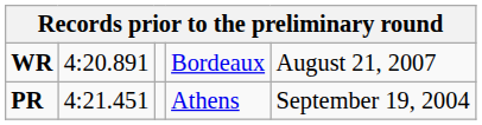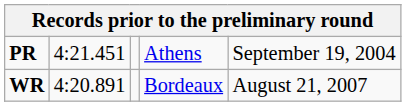 <table class="wikitable">
 <tr>
 <th colspan=5>Records prior to the preliminary round</th>
+</tr>
+<tr>
+<td><strong>PR</strong></td>
+<td>4:21.451</td>
+<td><br><em></em></td>
+<td><a href='#'>Athens</a> </td>
+<td>September 19, 2004</td>
 </tr>
 <tr>
 <td><strong>WR</strong></td>
 <td>4:20.891</td>
 <td><br><em></em></td>
 <td><a href='#'>Bordeaux</a> </td>
 <td>August 21, 2007</td>
 </tr>
-<tr>
-<td><strong>PR</strong></td>
-<td>4:21.451</td>
-<td><br><em></em></td>
-<td><a href='#'>Athens</a> </td>
-<td>September 19, 2004</td>
-</tr>
 </table>
